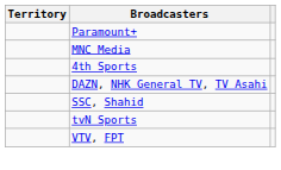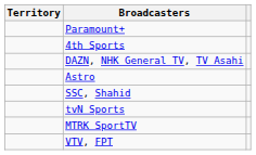 <table class="wikitable">
 <tr>
 <th>Territory</th>
 <th>Broadcasters</th>
 <th></th>
 </tr>
 <tr>
 <td></td>
 <td><a href='#'>Paramount+</a></td>
-<td></td>
-</tr>
-<tr>
-<td></td>
-<td><a href='#'>MNC Media</a></td>
 <td></td>
 </tr>
 <tr>
 <td></td>
 <td><a href='#'>4th Sports</a></td>
 <td></td>
 </tr>
 <tr>
 <td></td>
 <td><a href='#'>DAZN</a>, <a href='#'>NHK General TV</a>, <a href='#'>TV Asahi</a></td>
 <td></td>
 </tr>
 <tr>
 <td></td>
+<td><a href='#'>Astro</a></td>
+<td></td>
+</tr>
+<tr>
+<td></td>
 <td><a href='#'>SSC</a>, <a href='#'>Shahid</a></td>
 <td></td>
 </tr>
 <tr>
 <td></td>
 <td><a href='#'>tvN Sports</a></td>
 <td></td>
 </tr>
 <tr>
 <td></td>
+<td><a href='#'>MTRK SportTV</a></td>
+<td></td>
+</tr>
+<tr>
+<td></td>
 <td><a href='#'>VTV</a>, <a href='#'>FPT</a></td>
 <td></td>
 </tr>
 </table>
